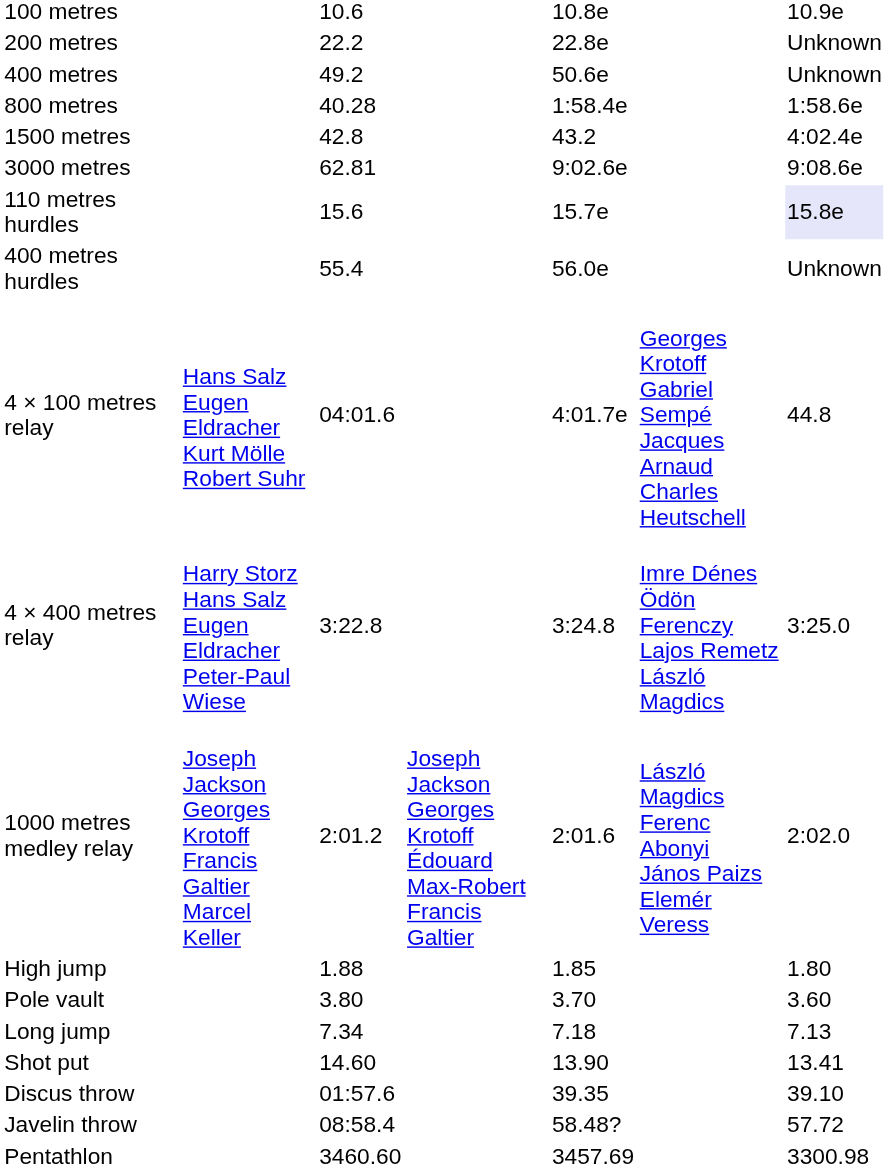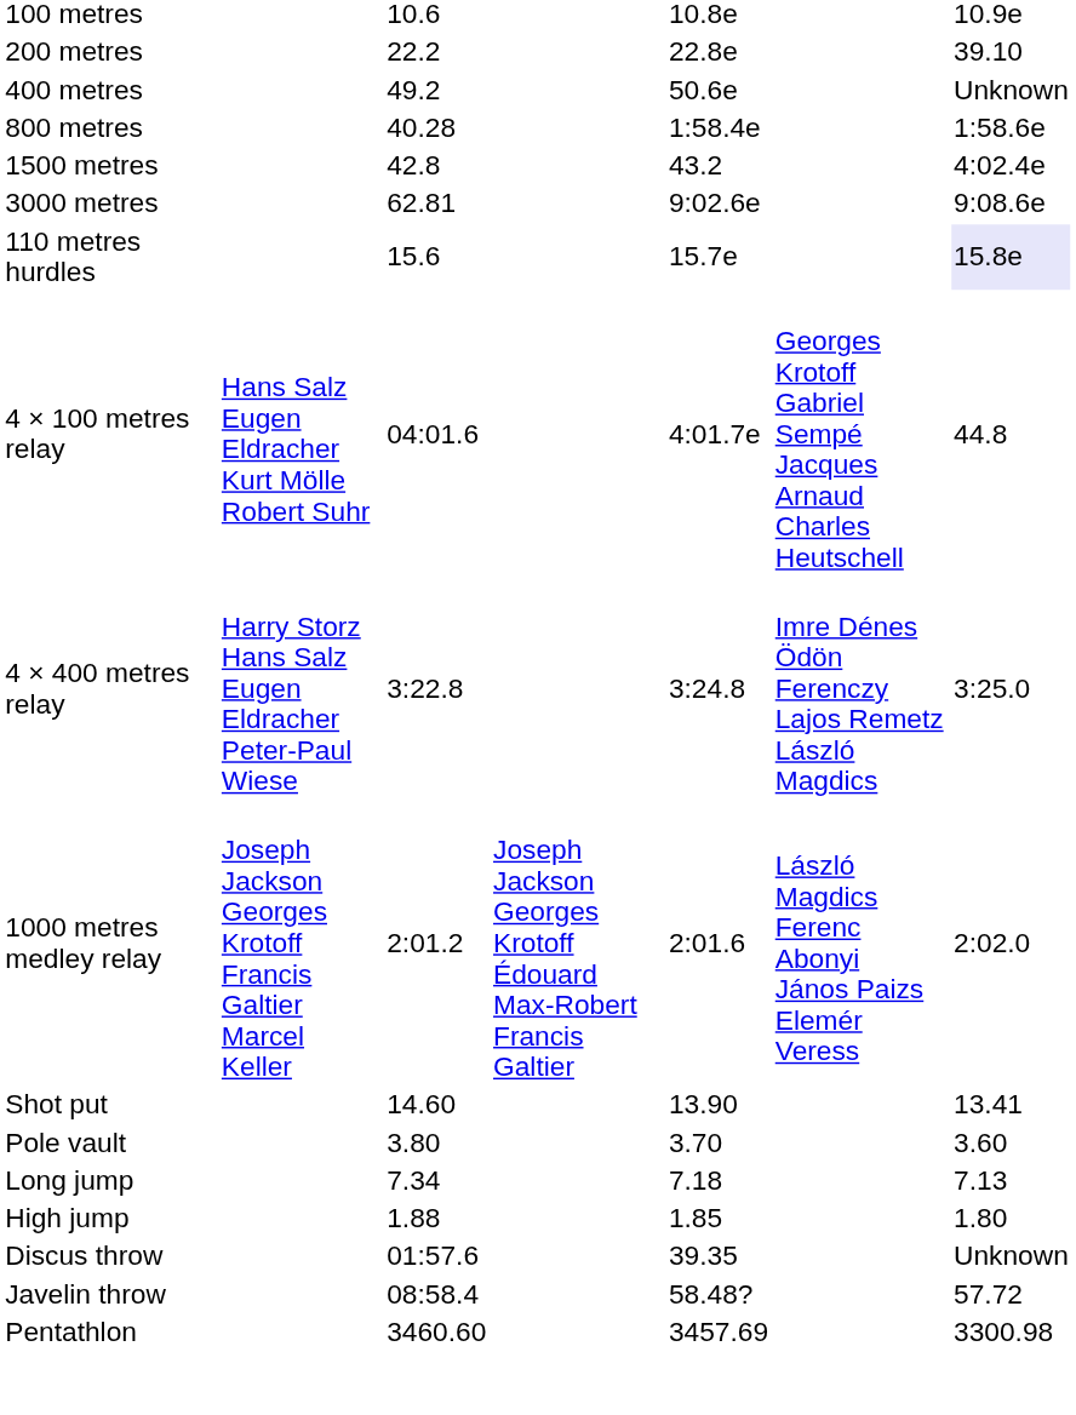 <table>
 <tr>
 <td>100 metres</td>
 <td></td>
 <td>10.6</td>
 <td></td>
 <td>10.8e</td>
 <td></td>
 <td>10.9e</td>
 </tr>
 <tr>
 <td>200 metres</td>
 <td></td>
 <td>22.2</td>
 <td></td>
 <td>22.8e</td>
 <td></td>
-<td>Unknown</td>
+<td>39.10</td>
 </tr>
 <tr>
 <td>400 metres</td>
 <td></td>
 <td>49.2</td>
 <td></td>
 <td>50.6e</td>
 <td></td>
 <td>Unknown</td>
 </tr>
 <tr>
 <td>800 metres</td>
 <td></td>
 <td>40.28</td>
 <td></td>
 <td>1:58.4e</td>
 <td></td>
 <td>1:58.6e</td>
 </tr>
 <tr>
 <td>1500 metres</td>
 <td></td>
 <td>42.8</td>
 <td></td>
 <td>43.2</td>
 <td></td>
 <td>4:02.4e</td>
 </tr>
 <tr>
 <td>3000 metres</td>
 <td></td>
 <td>62.81</td>
 <td></td>
 <td>9:02.6e</td>
 <td></td>
 <td>9:08.6e</td>
 </tr>
 <tr>
 <td>110 metres hurdles</td>
 <td></td>
 <td>15.6</td>
 <td></td>
 <td>15.7e</td>
 <td></td>
 <td style="background: lavender;">15.8e</td>
 </tr>
 <tr>
-<td>400 metres hurdles</td>
-<td></td>
-<td>55.4</td>
-<td></td>
-<td>56.0e</td>
-<td></td>
-<td>Unknown</td>
-</tr>
-<tr>
 <td>4 × 100 metres relay</td>
 <td><br><a href='#'>Hans Salz</a><br><a href='#'>Eugen Eldracher</a><br><a href='#'>Kurt Mölle</a><br><a href='#'>Robert Suhr</a></td>
 <td>04:01.6</td>
 <td></td>
 <td>4:01.7e</td>
 <td><br><a href='#'>Georges Krotoff</a><br><a href='#'>Gabriel Sempé</a><br><a href='#'>Jacques Arnaud</a><br><a href='#'>Charles Heutschell</a></td>
 <td>44.8</td>
 </tr>
 <tr>
 <td>4 × 400 metres relay</td>
 <td><br><a href='#'>Harry Storz</a><br><a href='#'>Hans Salz</a><br><a href='#'>Eugen Eldracher</a><br><a href='#'>Peter-Paul Wiese</a></td>
 <td>3:22.8</td>
 <td></td>
 <td>3:24.8</td>
 <td><br><a href='#'>Imre Dénes</a><br><a href='#'>Ödön Ferenczy</a><br><a href='#'>Lajos Remetz</a><br><a href='#'>László Magdics</a></td>
 <td>3:25.0</td>
 </tr>
 <tr>
 <td>1000 metres medley relay</td>
 <td><br><a href='#'>Joseph Jackson</a><br><a href='#'>Georges Krotoff</a><br><a href='#'>Francis Galtier</a><br><a href='#'>Marcel Keller</a></td>
 <td>2:01.2</td>
 <td><br><a href='#'>Joseph Jackson</a><br><a href='#'>Georges Krotoff</a><br><a href='#'>Édouard Max-Robert</a><br><a href='#'>Francis Galtier</a></td>
 <td>2:01.6</td>
 <td><br><a href='#'>László Magdics</a><br><a href='#'>Ferenc Abonyi</a><br><a href='#'>János Paizs</a><br><a href='#'>Elemér Veress</a></td>
 <td>2:02.0</td>
 </tr>
 <tr>
-<td>High jump</td>
+<td>Shot put</td>
 <td></td>
-<td>1.88</td>
+<td>14.60</td>
 <td></td>
-<td>1.85</td>
+<td>13.90</td>
 <td></td>
-<td>1.80</td>
+<td>13.41</td>
 </tr>
 <tr>
 <td>Pole vault</td>
 <td></td>
 <td>3.80</td>
 <td></td>
 <td>3.70</td>
 <td></td>
 <td>3.60</td>
 </tr>
 <tr>
 <td>Long jump</td>
 <td></td>
 <td>7.34</td>
 <td></td>
 <td>7.18</td>
 <td></td>
 <td>7.13</td>
 </tr>
 <tr>
-<td>Shot put</td>
+<td>High jump</td>
 <td></td>
-<td>14.60</td>
+<td>1.88</td>
 <td></td>
-<td>13.90</td>
+<td>1.85</td>
 <td></td>
-<td>13.41</td>
+<td>1.80</td>
 </tr>
 <tr>
 <td>Discus throw</td>
 <td></td>
 <td>01:57.6</td>
 <td></td>
 <td>39.35</td>
 <td></td>
-<td>39.10</td>
+<td>Unknown</td>
 </tr>
 <tr>
 <td>Javelin throw</td>
 <td></td>
 <td>08:58.4</td>
 <td></td>
 <td>58.48?</td>
 <td></td>
 <td>57.72</td>
 </tr>
 <tr>
 <td>Pentathlon</td>
 <td></td>
 <td>3460.60</td>
 <td></td>
 <td>3457.69</td>
 <td></td>
 <td>3300.98</td>
 </tr>
 </table>
